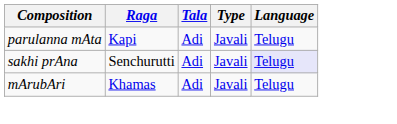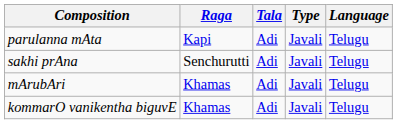 <table class="wikitable">
 <tr>
 <th><em>Composition</em></th>
 <th><em><a href='#'>Raga</a></em></th>
 <th><em><a href='#'>Tala</a></em></th>
 <th><em>Type</em></th>
 <th><em>Language</em></th>
 </tr>
 <tr>
 <td><em>parulanna mAta</em></td>
 <td><a href='#'>Kapi</a></td>
 <td><a href='#'>Adi</a></td>
 <td><a href='#'>Javali</a></td>
 <td><a href='#'>Telugu</a></td>
 </tr>
 <tr>
 <td><em>sakhi prAna</em></td>
 <td>Senchurutti</td>
 <td><a href='#'>Adi</a></td>
 <td><a href='#'>Javali</a></td>
-<td style="background: lavender;"><a href='#'>Telugu</a></td>
+<td><a href='#'>Telugu</a></td>
 </tr>
 <tr>
 <td><em>mArubAri</em></td>
 <td><a href='#'>Khamas</a></td>
 <td><a href='#'>Adi</a></td>
 <td><a href='#'>Javali</a></td>
 <td><a href='#'>Telugu</a></td>
 </tr>
+<tr>
+<td><em>kommarO vanikentha biguvE</em></td>
+<td><a href='#'>Khamas</a></td>
+<td><a href='#'>Adi</a></td>
+<td><a href='#'>Javali</a></td>
+<td><a href='#'>Telugu</a></td>
+</tr>
 </table>
